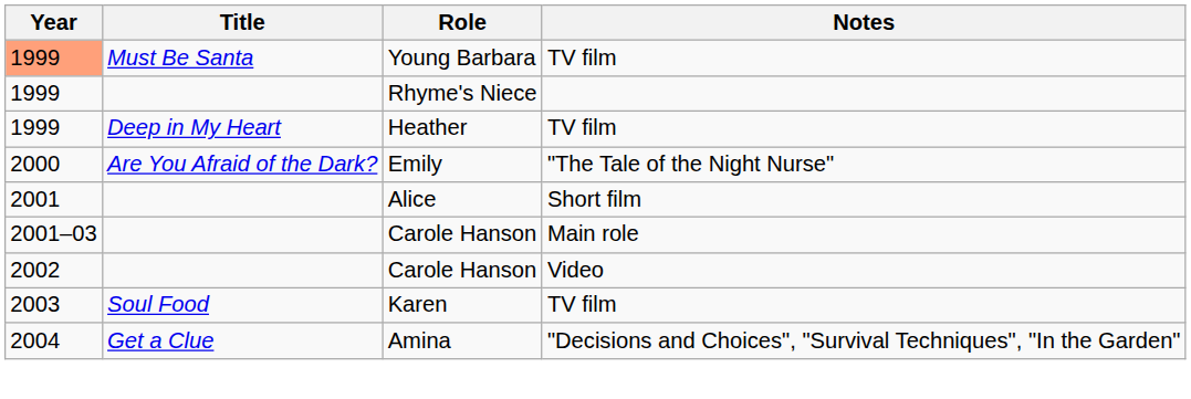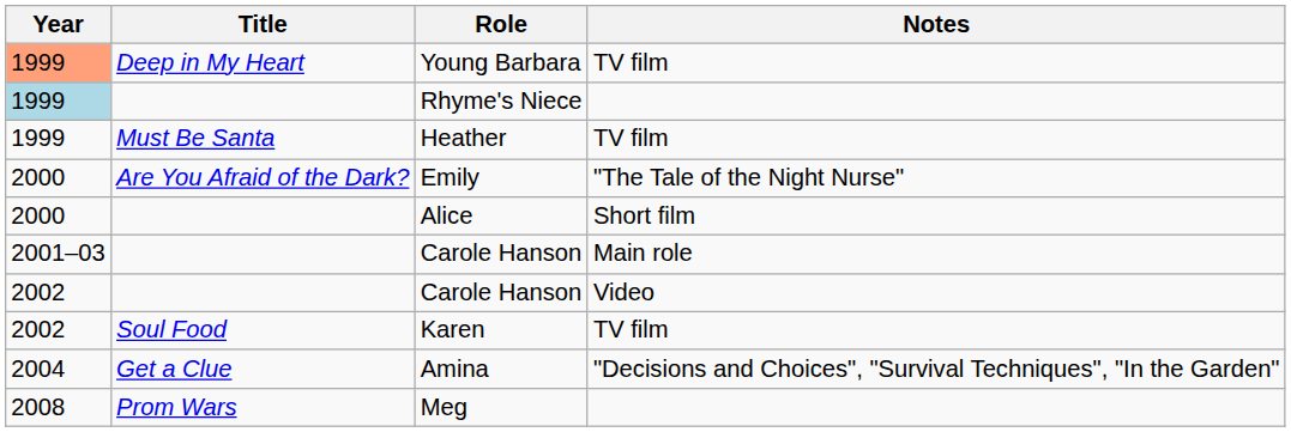 <table class="wikitable sortable">
 <tr>
 <th>Year</th>
 <th>Title</th>
 <th>Role</th>
 <th class="unsortable">Notes</th>
 </tr>
 <tr>
 <td style="background: lightsalmon;">1999</td>
-<td><em><a href='#'>Must Be Santa</a></em></td>
+<td><em><a href='#'>Deep in My Heart</a></em></td>
 <td>Young Barbara</td>
 <td>TV film</td>
 </tr>
 <tr>
-<td>1999</td>
+<td style="background: lightblue;">1999</td>
 <td><em></em></td>
 <td>Rhyme's Niece</td>
 <td></td>
 </tr>
 <tr>
 <td>1999</td>
-<td><em><a href='#'>Deep in My Heart</a></em></td>
+<td><em><a href='#'>Must Be Santa</a></em></td>
 <td>Heather</td>
 <td>TV film</td>
 </tr>
 <tr>
 <td>2000</td>
 <td><em><a href='#'>Are You Afraid of the Dark?</a></em></td>
 <td>Emily</td>
 <td>"The Tale of the Night Nurse"</td>
 </tr>
 <tr>
-<td>2001</td>
+<td>2000</td>
 <td><em></em></td>
 <td>Alice</td>
 <td>Short film</td>
 </tr>
 <tr>
 <td>2001–03</td>
 <td><em></em></td>
 <td>Carole Hanson</td>
 <td>Main role</td>
 </tr>
 <tr>
 <td>2002</td>
 <td><em></em></td>
 <td>Carole Hanson</td>
 <td>Video</td>
 </tr>
 <tr>
-<td>2003</td>
+<td>2002</td>
 <td><em><a href='#'>Soul Food</a></em></td>
 <td>Karen</td>
 <td>TV film</td>
 </tr>
 <tr>
 <td>2004</td>
 <td><em><a href='#'>Get a Clue</a></em></td>
 <td>Amina</td>
 <td>"Decisions and Choices", "Survival Techniques", "In the Garden"</td>
 </tr>
+<tr>
+<td>2008</td>
+<td><em><a href='#'>Prom Wars</a></em></td>
+<td>Meg</td>
+<td></td>
+</tr>
 </table>
